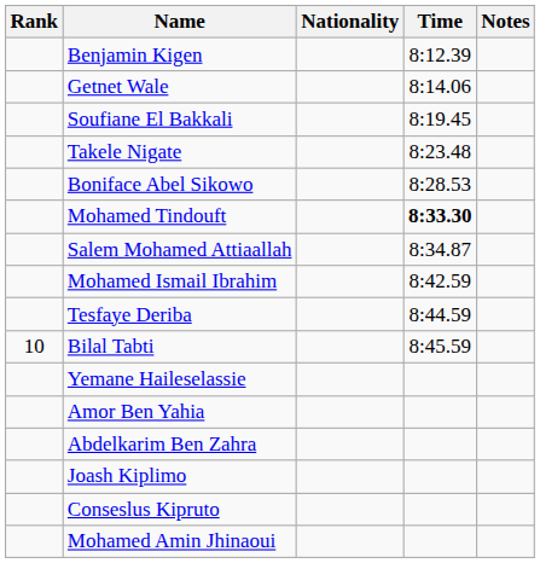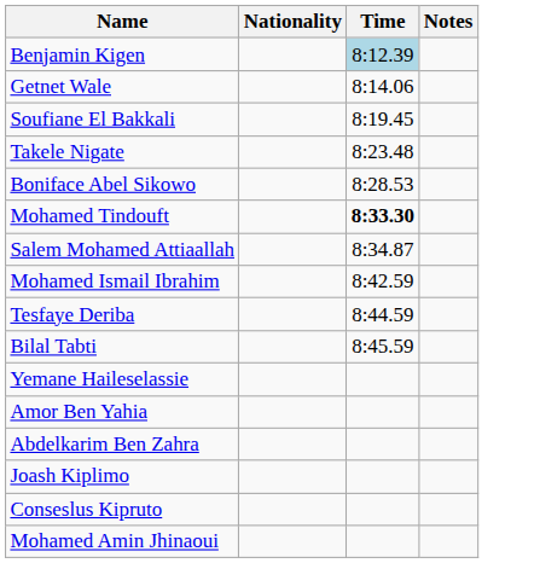 <table class="wikitable sortable" style="text-align:center">
 <tr>
-<th>Rank</th>
 <th>Name</th>
 <th>Nationality</th>
 <th>Time</th>
 <th>Notes</th>
 </tr>
 <tr>
-<td></td>
 <td align=left><a href='#'>Benjamin Kigen</a></td>
 <td align=left></td>
-<td>8:12.39</td>
+<td style="background: lightblue;">8:12.39</td>
 <td></td>
 </tr>
 <tr>
-<td></td>
 <td align=left><a href='#'>Getnet Wale</a></td>
 <td align=left></td>
 <td>8:14.06</td>
 <td></td>
 </tr>
 <tr>
-<td></td>
 <td align=left><a href='#'>Soufiane El Bakkali</a></td>
 <td align=left></td>
 <td>8:19.45</td>
 <td></td>
 </tr>
 <tr>
-<td></td>
 <td align=left><a href='#'>Takele Nigate</a></td>
 <td align=left></td>
 <td>8:23.48</td>
 <td></td>
 </tr>
 <tr>
-<td></td>
 <td align=left><a href='#'>Boniface Abel Sikowo</a></td>
 <td align=left></td>
 <td>8:28.53</td>
 <td></td>
 </tr>
 <tr>
-<td></td>
 <td align=left><a href='#'>Mohamed Tindouft</a></td>
 <td align=left></td>
 <td><strong>8:33.30</strong></td>
 <td></td>
 </tr>
 <tr>
-<td></td>
 <td align=left><a href='#'>Salem Mohamed Attiaallah</a></td>
 <td align=left></td>
 <td>8:34.87</td>
 <td></td>
 </tr>
 <tr>
-<td></td>
 <td align=left><a href='#'>Mohamed Ismail Ibrahim</a></td>
 <td align=left></td>
 <td>8:42.59</td>
 <td></td>
 </tr>
 <tr>
-<td></td>
 <td align=left><a href='#'>Tesfaye Deriba</a></td>
 <td align=left></td>
 <td>8:44.59</td>
 <td></td>
 </tr>
 <tr>
-<td>10</td>
 <td align=left><a href='#'>Bilal Tabti</a></td>
 <td align=left></td>
 <td>8:45.59</td>
 <td></td>
 </tr>
 <tr>
-<td></td>
 <td align=left><a href='#'>Yemane Haileselassie</a></td>
 <td align=left></td>
 <td></td>
 <td></td>
 </tr>
 <tr>
-<td></td>
 <td align=left><a href='#'>Amor Ben Yahia</a></td>
 <td align=left></td>
 <td></td>
 <td></td>
 </tr>
 <tr>
-<td></td>
 <td align=left><a href='#'>Abdelkarim Ben Zahra</a></td>
 <td align=left></td>
 <td></td>
 <td></td>
 </tr>
 <tr>
-<td></td>
 <td align=left><a href='#'>Joash Kiplimo</a></td>
 <td align=left></td>
 <td></td>
 <td></td>
 </tr>
 <tr>
-<td></td>
 <td align=left><a href='#'>Conseslus Kipruto</a></td>
 <td align=left></td>
 <td></td>
 <td></td>
 </tr>
 <tr>
-<td></td>
 <td align=left><a href='#'>Mohamed Amin Jhinaoui</a></td>
 <td align=left></td>
 <td></td>
 <td></td>
 </tr>
 </table>
